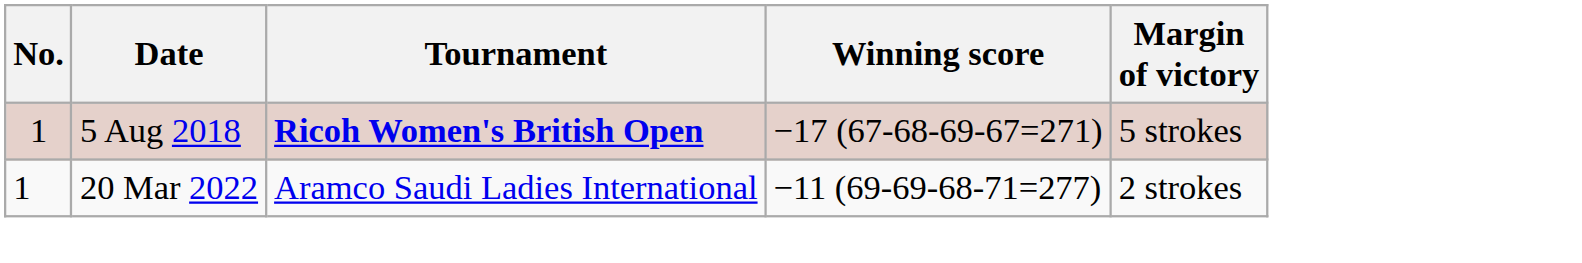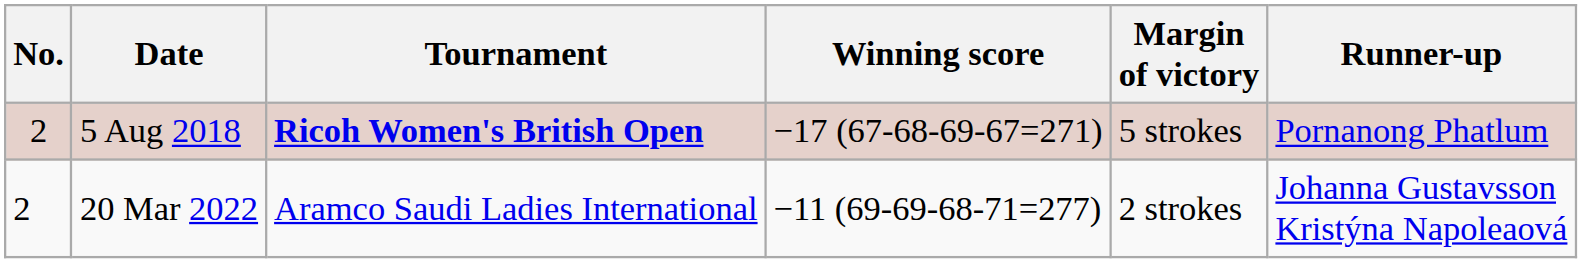 <table class="wikitable" style="font-size:95%;">
 <tr>
 <th>No.</th>
 <th>Date</th>
 <th>Tournament</th>
 <th>Winning score</th>
 <th>Margin<br>of victory</th>
+<th>Runner-up</th>
 </tr>
 <tr style="background:#e5d1cb;">
-<td align=center>1</td>
+<td align=center>2</td>
 <td>5 Aug <a href='#'>2018</a></td>
 <td><strong><a href='#'>Ricoh Women's British Open</a></strong></td>
 <td>−17 (67-68-69-67=271)</td>
 <td>5 strokes</td>
+<td> <a href='#'>Pornanong Phatlum</a></td>
 </tr>
 <tr>
-<td>1</td>
+<td>2</td>
 <td>20 Mar <a href='#'>2022</a></td>
 <td><a href='#'>Aramco Saudi Ladies International</a></td>
 <td>−11 (69-69-68-71=277)</td>
 <td>2 strokes</td>
+<td> <a href='#'>Johanna Gustavsson</a><br> <a href='#'>Kristýna Napoleaová</a></td>
 </tr>
 </table>
